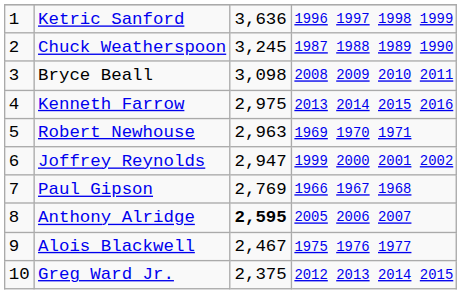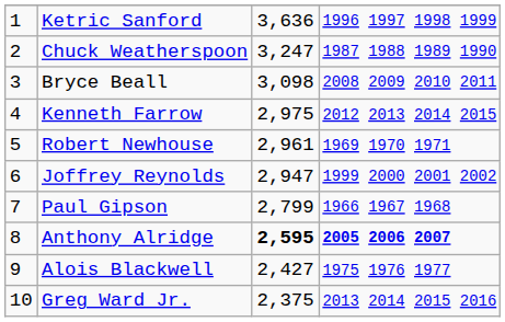 <table class="wikitable">
 <tr>
 </tr>
 <tr>
 <td>1</td>
 <td><a href='#'>Ketric Sanford</a></td>
 <td>3,636</td>
 <td style="font-size:80%;"><a href='#'>1996</a> <a href='#'>1997</a> <a href='#'>1998</a> <a href='#'>1999</a></td>
 </tr>
 <tr>
 <td>2</td>
 <td><a href='#'>Chuck Weatherspoon</a></td>
-<td>3,245</td>
+<td>3,247</td>
 <td style="font-size:80%;"><a href='#'>1987</a> <a href='#'>1988</a> <a href='#'>1989</a> <a href='#'>1990</a></td>
 </tr>
 <tr>
 <td>3</td>
 <td>Bryce Beall</td>
 <td>3,098</td>
 <td style="font-size:80%;"><a href='#'>2008</a> <a href='#'>2009</a> <a href='#'>2010</a> <a href='#'>2011</a></td>
 </tr>
 <tr>
 <td>4</td>
 <td><a href='#'>Kenneth Farrow</a></td>
 <td>2,975</td>
-<td style="font-size:80%;"><a href='#'>2013</a> <a href='#'>2014</a> <a href='#'>2015</a> <a href='#'>2016</a></td>
+<td style="font-size:80%;"><a href='#'>2012</a> <a href='#'>2013</a> <a href='#'>2014</a> <a href='#'>2015</a></td>
 </tr>
 <tr>
 <td>5</td>
 <td><a href='#'>Robert Newhouse</a></td>
-<td>2,963</td>
+<td>2,961</td>
 <td style="font-size:80%;"><a href='#'>1969</a> <a href='#'>1970</a> <a href='#'>1971</a></td>
 </tr>
 <tr>
 <td>6</td>
 <td><a href='#'>Joffrey Reynolds</a></td>
 <td>2,947</td>
 <td style="font-size:80%;"><a href='#'>1999</a> <a href='#'>2000</a> <a href='#'>2001</a> <a href='#'>2002</a></td>
 </tr>
 <tr>
 <td>7</td>
 <td><a href='#'>Paul Gipson</a></td>
-<td>2,769</td>
+<td>2,799</td>
 <td style="font-size:80%;"><a href='#'>1966</a> <a href='#'>1967</a> <a href='#'>1968</a></td>
 </tr>
 <tr>
 <td>8</td>
 <td><a href='#'>Anthony Alridge</a></td>
 <td><strong>2,595</strong></td>
-<td style="font-size:80%;"><a href='#'>2005</a> <a href='#'>2006</a> <a href='#'>2007</a></td>
+<td style="font-size:80%;"><strong><a href='#'>2005</a> <a href='#'>2006</a> <a href='#'>2007</a></strong></td>
 </tr>
 <tr>
 <td>9</td>
 <td><a href='#'>Alois Blackwell</a></td>
-<td>2,467</td>
+<td>2,427</td>
 <td style="font-size:80%;"><a href='#'>1975</a> <a href='#'>1976</a> <a href='#'>1977</a></td>
 </tr>
 <tr>
 <td>10</td>
 <td><a href='#'>Greg Ward Jr.</a></td>
 <td>2,375</td>
-<td style="font-size:80%;"><a href='#'>2012</a> <a href='#'>2013</a> <a href='#'>2014</a> <a href='#'>2015</a></td>
+<td style="font-size:80%;"><a href='#'>2013</a> <a href='#'>2014</a> <a href='#'>2015</a> <a href='#'>2016</a></td>
 </tr>
 </table>
